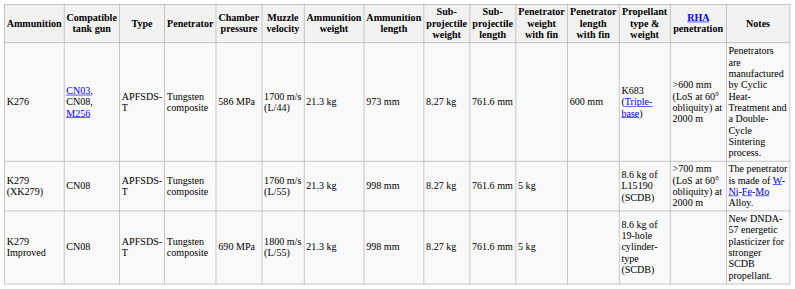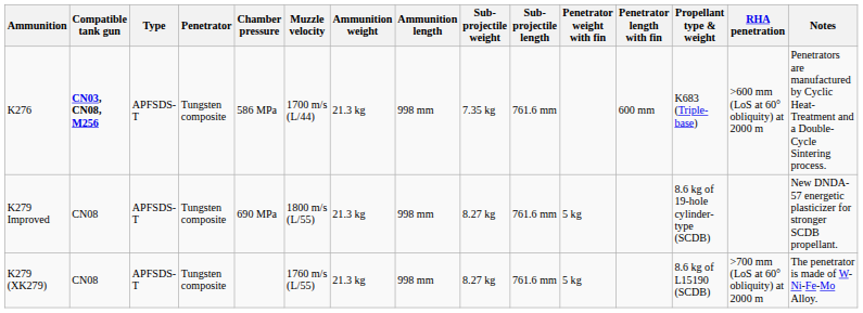 <table class="wikitable">
 <tr>
 <th>Ammunition</th>
 <th>Compatible tank gun</th>
 <th>Type</th>
 <th>Penetrator</th>
 <th>Chamber pressure</th>
 <th>Muzzle velocity</th>
 <th>Ammunition weight</th>
 <th>Ammunition length</th>
 <th>Sub-projectile weight</th>
 <th>Sub-projectile length</th>
 <th>Penetrator weight with fin</th>
 <th>Penetrator length with fin</th>
 <th>Propellant type & weight</th>
 <th><a href='#'>RHA</a> penetration</th>
 <th>Notes</th>
 </tr>
 <tr>
 <td>K276</td>
-<td><a href='#'>CN03</a>, CN08, <a href='#'>M256</a></td>
+<td><strong><a href='#'>CN03</a>, CN08, <a href='#'>M256</a></strong></td>
 <td>APFSDS-T</td>
 <td>Tungsten composite</td>
 <td>586 MPa</td>
 <td>1700 m/s (L/44)</td>
 <td>21.3 kg</td>
-<td>973 mm</td>
-<td>8.27 kg</td>
+<td>998 mm</td>
+<td>7.35 kg</td>
 <td>761.6 mm</td>
 <td></td>
 <td>600 mm</td>
 <td>K683 (<a href='#'>Triple-base</a>)</td>
 <td>>600 mm (LoS at 60° obliquity) at 2000 m</td>
 <td>Penetrators are manufactured by Cyclic Heat-Treatment and a Double-Cycle Sintering process.</td>
+</tr>
+<tr>
+<td>K279 Improved</td>
+<td>CN08</td>
+<td>APFSDS-T</td>
+<td>Tungsten composite</td>
+<td>690 MPa</td>
+<td>1800 m/s (L/55)</td>
+<td>21.3 kg</td>
+<td>998 mm</td>
+<td>8.27 kg</td>
+<td>761.6 mm</td>
+<td>5 kg</td>
+<td></td>
+<td>8.6 kg of 19-hole cylinder-type (SCDB)</td>
+<td></td>
+<td>New DNDA-57 energetic plasticizer for stronger SCDB propellant.</td>
 </tr>
 <tr>
 <td>K279 (XK279)</td>
 <td>CN08</td>
 <td>APFSDS-T</td>
 <td>Tungsten composite</td>
 <td></td>
 <td>1760 m/s (L/55)</td>
 <td>21.3 kg</td>
 <td>998 mm</td>
 <td>8.27 kg</td>
 <td>761.6 mm</td>
 <td>5 kg</td>
 <td></td>
 <td>8.6 kg of L15190 (SCDB)</td>
 <td>>700 mm (LoS at 60° obliquity) at 2000 m</td>
 <td>The penetrator is made of <a href='#'>W</a>-<a href='#'>Ni</a>-<a href='#'>Fe</a>-<a href='#'>Mo</a> Alloy.</td>
 </tr>
-<tr>
-<td>K279 Improved</td>
-<td>CN08</td>
-<td>APFSDS-T</td>
-<td>Tungsten composite</td>
-<td>690 MPa</td>
-<td>1800 m/s (L/55)</td>
-<td>21.3 kg</td>
-<td>998 mm</td>
-<td>8.27 kg</td>
-<td>761.6 mm</td>
-<td>5 kg</td>
-<td></td>
-<td>8.6 kg of 19-hole cylinder-type (SCDB)</td>
-<td></td>
-<td>New DNDA-57 energetic plasticizer for stronger SCDB propellant.</td>
-</tr>
 </table>
